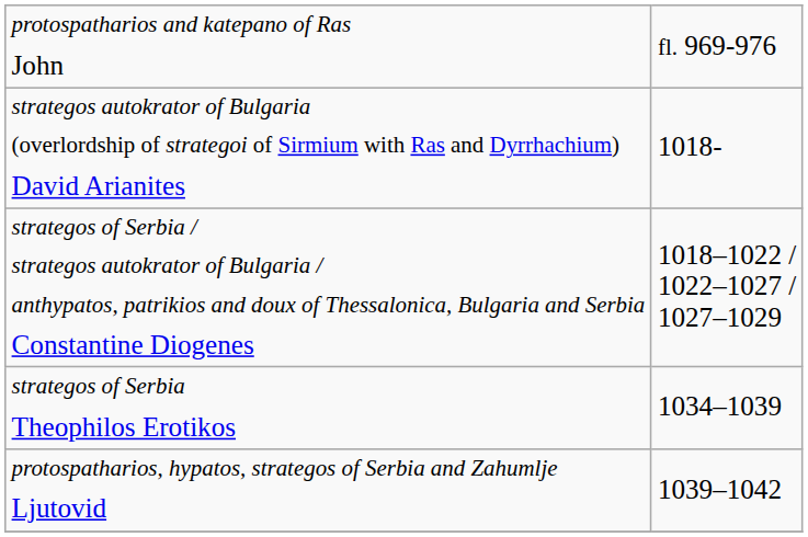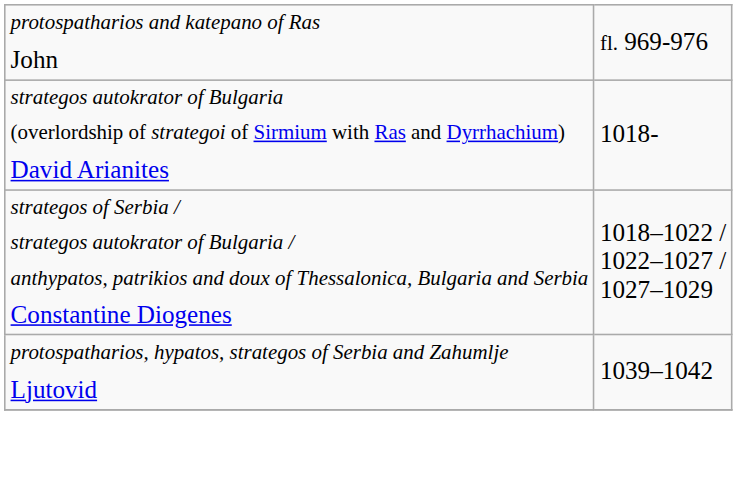 <table class="wikitable" align=center>
 <tr ->
 <td><sup><em>protospatharios and katepano of Ras</em></sup><br>John</td>
 <td><small>fl.</small> 969-976</td>
 </tr>
 <tr>
 <td><sup><em>strategos autokrator of Bulgaria</em><br>(overlordship of <em>strategoi</em> of <a href='#'>Sirmium</a> with <a href='#'>Ras</a> and <a href='#'>Dyrrhachium</a>)</sup><br><a href='#'>David Arianites</a></td>
 <td>1018-</td>
 </tr>
 <tr>
 <td><sup><em>strategos of Serbia /<br> strategos autokrator of Bulgaria /<br> anthypatos, patrikios and doux of Thessalonica, Bulgaria and Serbia</em></sup><br><a href='#'>Constantine Diogenes</a></td>
 <td>1018–1022 /<br> 1022–1027 /<br> 1027–1029</td>
 </tr>
 <tr>
-<td><sup><em>strategos of Serbia</em></sup><br><a href='#'>Theophilos Erotikos</a></td>
-<td>1034–1039</td>
-</tr>
-<tr>
 <td><sup><em>protospatharios, hypatos, strategos of Serbia and Zahumlje</em></sup><br><a href='#'>Ljutovid</a></td>
 <td>1039–1042</td>
 </tr>
 <tr>
 </tr>
 </table>
